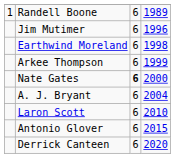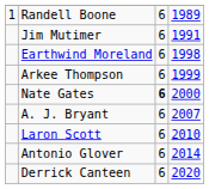 <table class="wikitable">
 <tr>
 </tr>
 <tr>
 <td>1</td>
 <td>Randell Boone</td>
 <td>6</td>
 <td><a href='#'>1989</a></td>
 </tr>
 <tr>
 <td></td>
 <td>Jim Mutimer</td>
 <td>6</td>
-<td><a href='#'>1996</a></td>
+<td><a href='#'>1991</a></td>
 </tr>
 <tr>
 <td></td>
 <td><a href='#'>Earthwind Moreland</a></td>
 <td>6</td>
 <td><a href='#'>1998</a></td>
 </tr>
 <tr>
 <td></td>
 <td>Arkee Thompson</td>
 <td>6</td>
 <td><a href='#'>1999</a></td>
 </tr>
 <tr>
 <td></td>
 <td>Nate Gates</td>
 <td><strong>6</strong></td>
 <td><a href='#'>2000</a></td>
 </tr>
 <tr>
 <td></td>
 <td>A. J. Bryant</td>
 <td>6</td>
-<td><a href='#'>2004</a></td>
+<td><a href='#'>2007</a></td>
 </tr>
 <tr>
 <td></td>
 <td><a href='#'>Laron Scott</a></td>
 <td>6</td>
 <td><a href='#'>2010</a></td>
 </tr>
 <tr>
 <td></td>
 <td>Antonio Glover</td>
 <td>6</td>
-<td><a href='#'>2015</a></td>
+<td><a href='#'>2014</a></td>
 </tr>
 <tr>
 <td></td>
 <td>Derrick Canteen</td>
 <td>6</td>
 <td><a href='#'>2020</a></td>
 </tr>
 </table>
